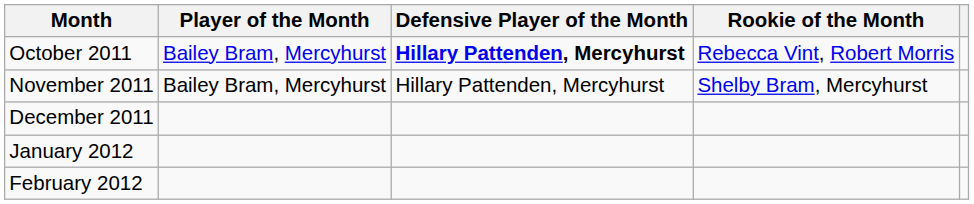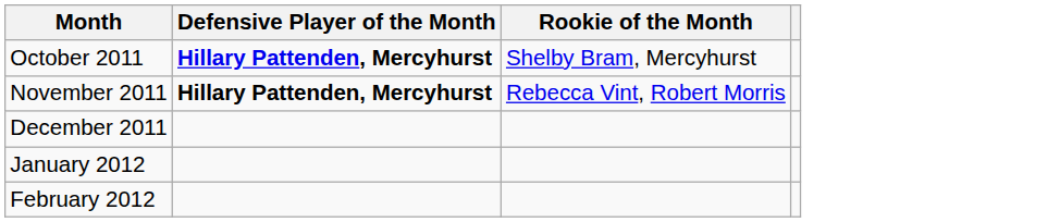 <table class="wikitable" border="1">
 <tr>
 <th>Month</th>
-<th>Player of the Month</th>
 <th>Defensive Player of the Month</th>
 <th>Rookie of the Month</th>
 <th></th>
 </tr>
 <tr>
 <td>October 2011</td>
-<td><a href='#'>Bailey Bram</a>, <a href='#'>Mercyhurst</a></td>
 <td><strong><a href='#'>Hillary Pattenden</a>, Mercyhurst</strong></td>
+<td><a href='#'>Shelby Bram</a>, Mercyhurst</td>
+<td></td>
+</tr>
+<tr>
+<td>November 2011</td>
+<td><strong>Hillary Pattenden, Mercyhurst</strong></td>
 <td><a href='#'>Rebecca Vint</a>, <a href='#'>Robert Morris</a></td>
 <td></td>
 </tr>
 <tr>
-<td>November 2011</td>
-<td>Bailey Bram, Mercyhurst</td>
-<td>Hillary Pattenden, Mercyhurst</td>
-<td><a href='#'>Shelby Bram</a>, Mercyhurst</td>
-<td></td>
-</tr>
-<tr>
 <td>December 2011</td>
-<td></td>
 <td></td>
 <td></td>
 <td></td>
 </tr>
 <tr>
 <td>January 2012</td>
 <td></td>
 <td></td>
 <td></td>
-<td></td>
 </tr>
 <tr>
 <td>February 2012</td>
 <td></td>
 <td></td>
 <td></td>
-<td></td>
 </tr>
 </table>
